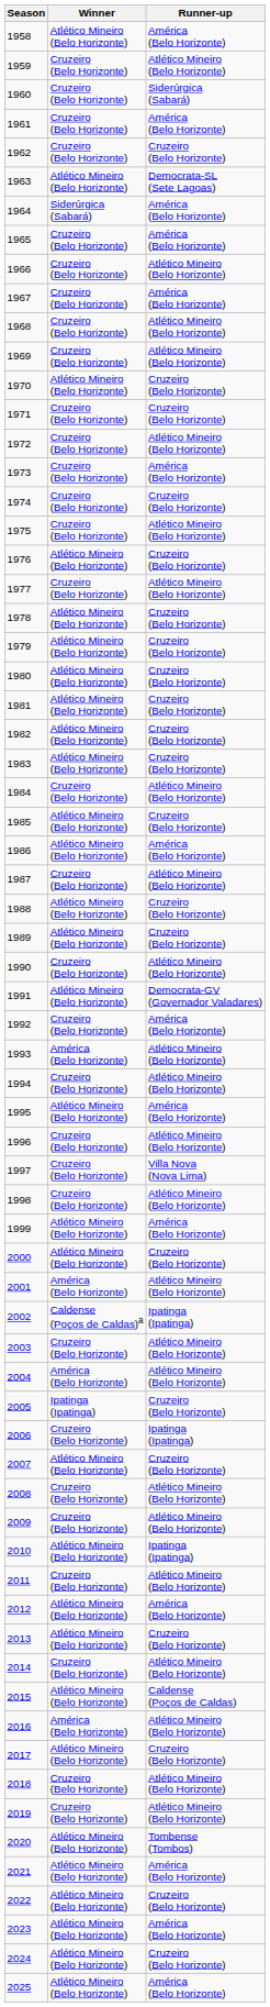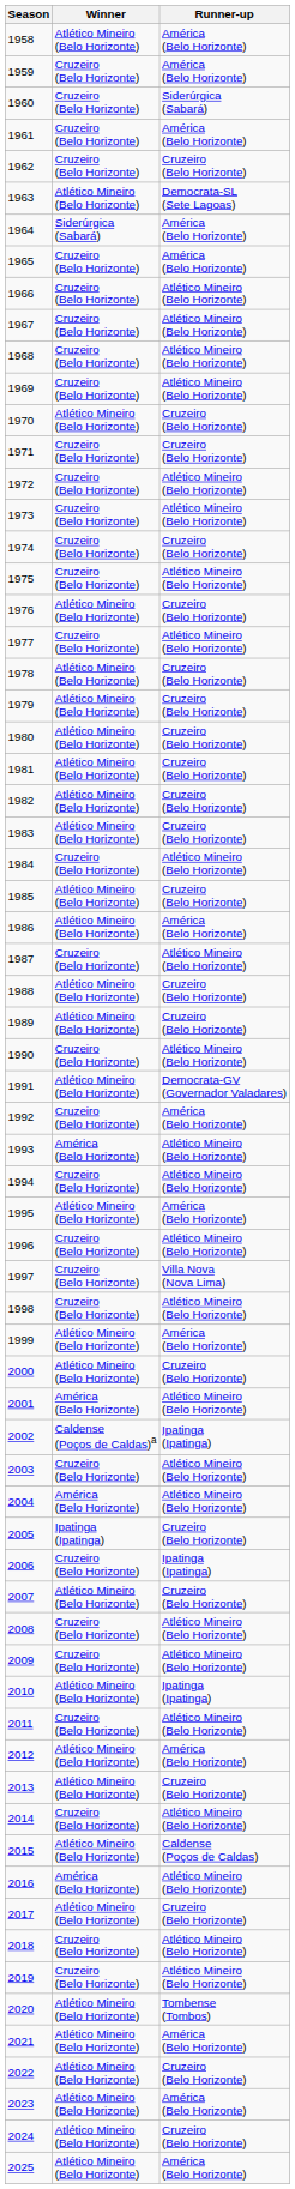 <table class="wikitable">
 <tr>
 <th>Season</th>
 <th>Winner</th>
 <th>Runner-up</th>
 </tr>
 <tr>
 <td>1958</td>
 <td><a href='#'>Atlético Mineiro</a> <br>(<a href='#'>Belo Horizonte</a>)</td>
 <td><a href='#'>América</a> <br>(<a href='#'>Belo Horizonte</a>)</td>
 </tr>
 <tr>
 <td>1959</td>
 <td><a href='#'>Cruzeiro</a> <br>(<a href='#'>Belo Horizonte</a>)</td>
-<td><a href='#'>Atlético Mineiro</a> <br>(<a href='#'>Belo Horizonte</a>)</td>
+<td><a href='#'>América</a> <br>(<a href='#'>Belo Horizonte</a>)</td>
 </tr>
 <tr>
 <td>1960</td>
 <td><a href='#'>Cruzeiro</a> <br>(<a href='#'>Belo Horizonte</a>)</td>
 <td><a href='#'>Siderúrgica</a> <br>(<a href='#'>Sabará</a>)</td>
 </tr>
 <tr>
 <td>1961</td>
 <td><a href='#'>Cruzeiro</a> <br>(<a href='#'>Belo Horizonte</a>)</td>
 <td><a href='#'>América</a> <br>(<a href='#'>Belo Horizonte</a>)</td>
 </tr>
 <tr>
 <td>1962</td>
 <td><a href='#'>Cruzeiro</a> <br>(<a href='#'>Belo Horizonte</a>)</td>
 <td><a href='#'>Cruzeiro</a> <br>(<a href='#'>Belo Horizonte</a>)</td>
 </tr>
 <tr>
 <td>1963</td>
 <td><a href='#'>Atlético Mineiro</a> <br>(<a href='#'>Belo Horizonte</a>)</td>
 <td><a href='#'>Democrata-SL</a> <br>(<a href='#'>Sete Lagoas</a>)</td>
 </tr>
 <tr>
 <td>1964</td>
 <td><a href='#'>Siderúrgica</a> <br>(<a href='#'>Sabará</a>)</td>
 <td><a href='#'>América</a> <br>(<a href='#'>Belo Horizonte</a>)</td>
 </tr>
 <tr>
 <td>1965</td>
 <td><a href='#'>Cruzeiro</a> <br>(<a href='#'>Belo Horizonte</a>)</td>
 <td><a href='#'>América</a> <br>(<a href='#'>Belo Horizonte</a>)</td>
 </tr>
 <tr>
 <td>1966</td>
 <td><a href='#'>Cruzeiro</a> <br>(<a href='#'>Belo Horizonte</a>)</td>
 <td><a href='#'>Atlético Mineiro</a> <br>(<a href='#'>Belo Horizonte</a>)</td>
 </tr>
 <tr>
 <td>1967</td>
 <td><a href='#'>Cruzeiro</a> <br>(<a href='#'>Belo Horizonte</a>)</td>
-<td><a href='#'>América</a> <br>(<a href='#'>Belo Horizonte</a>)</td>
+<td><a href='#'>Atlético Mineiro</a> <br>(<a href='#'>Belo Horizonte</a>)</td>
 </tr>
 <tr>
 <td>1968</td>
 <td><a href='#'>Cruzeiro</a> <br>(<a href='#'>Belo Horizonte</a>)</td>
 <td><a href='#'>Atlético Mineiro</a> <br>(<a href='#'>Belo Horizonte</a>)</td>
 </tr>
 <tr>
 <td>1969</td>
 <td><a href='#'>Cruzeiro</a> <br>(<a href='#'>Belo Horizonte</a>)</td>
 <td><a href='#'>Atlético Mineiro</a> <br>(<a href='#'>Belo Horizonte</a>)</td>
 </tr>
 <tr>
 <td>1970</td>
 <td><a href='#'>Atlético Mineiro</a> <br>(<a href='#'>Belo Horizonte</a>)</td>
 <td><a href='#'>Cruzeiro</a> <br>(<a href='#'>Belo Horizonte</a>)</td>
 </tr>
 <tr>
 <td>1971</td>
 <td><a href='#'>Cruzeiro</a> <br>(<a href='#'>Belo Horizonte</a>)</td>
 <td><a href='#'>Cruzeiro</a> <br>(<a href='#'>Belo Horizonte</a>)</td>
 </tr>
 <tr>
 <td>1972</td>
 <td><a href='#'>Cruzeiro</a> <br>(<a href='#'>Belo Horizonte</a>)</td>
 <td><a href='#'>Atlético Mineiro</a> <br>(<a href='#'>Belo Horizonte</a>)</td>
 </tr>
 <tr>
 <td>1973</td>
 <td><a href='#'>Cruzeiro</a> <br>(<a href='#'>Belo Horizonte</a>)</td>
-<td><a href='#'>América</a> <br>(<a href='#'>Belo Horizonte</a>)</td>
+<td><a href='#'>Atlético Mineiro</a> <br>(<a href='#'>Belo Horizonte</a>)</td>
 </tr>
 <tr>
 <td>1974</td>
 <td><a href='#'>Cruzeiro</a> <br>(<a href='#'>Belo Horizonte</a>)</td>
 <td><a href='#'>Cruzeiro</a> <br>(<a href='#'>Belo Horizonte</a>)</td>
 </tr>
 <tr>
 <td>1975</td>
 <td><a href='#'>Cruzeiro</a> <br>(<a href='#'>Belo Horizonte</a>)</td>
 <td><a href='#'>Atlético Mineiro</a> <br>(<a href='#'>Belo Horizonte</a>)</td>
 </tr>
 <tr>
 <td>1976</td>
 <td><a href='#'>Atlético Mineiro</a> <br>(<a href='#'>Belo Horizonte</a>)</td>
 <td><a href='#'>Cruzeiro</a> <br>(<a href='#'>Belo Horizonte</a>)</td>
 </tr>
 <tr>
 <td>1977</td>
 <td><a href='#'>Cruzeiro</a> <br>(<a href='#'>Belo Horizonte</a>)</td>
 <td><a href='#'>Atlético Mineiro</a> <br>(<a href='#'>Belo Horizonte</a>)</td>
 </tr>
 <tr>
 <td>1978</td>
 <td><a href='#'>Atlético Mineiro</a> <br>(<a href='#'>Belo Horizonte</a>)</td>
 <td><a href='#'>Cruzeiro</a> <br>(<a href='#'>Belo Horizonte</a>)</td>
 </tr>
 <tr>
 <td>1979</td>
 <td><a href='#'>Atlético Mineiro</a> <br>(<a href='#'>Belo Horizonte</a>)</td>
 <td><a href='#'>Cruzeiro</a> <br>(<a href='#'>Belo Horizonte</a>)</td>
 </tr>
 <tr>
 <td>1980</td>
 <td><a href='#'>Atlético Mineiro</a> <br>(<a href='#'>Belo Horizonte</a>)</td>
 <td><a href='#'>Cruzeiro</a> <br>(<a href='#'>Belo Horizonte</a>)</td>
 </tr>
 <tr>
 <td>1981</td>
 <td><a href='#'>Atlético Mineiro</a> <br>(<a href='#'>Belo Horizonte</a>)</td>
 <td><a href='#'>Cruzeiro</a> <br>(<a href='#'>Belo Horizonte</a>)</td>
 </tr>
 <tr>
 <td>1982</td>
 <td><a href='#'>Atlético Mineiro</a> <br>(<a href='#'>Belo Horizonte</a>)</td>
 <td><a href='#'>Cruzeiro</a> <br>(<a href='#'>Belo Horizonte</a>)</td>
 </tr>
 <tr>
 <td>1983</td>
 <td><a href='#'>Atlético Mineiro</a> <br>(<a href='#'>Belo Horizonte</a>)</td>
 <td><a href='#'>Cruzeiro</a> <br>(<a href='#'>Belo Horizonte</a>)</td>
 </tr>
 <tr>
 <td>1984</td>
 <td><a href='#'>Cruzeiro</a> <br>(<a href='#'>Belo Horizonte</a>)</td>
 <td><a href='#'>Atlético Mineiro</a> <br>(<a href='#'>Belo Horizonte</a>)</td>
 </tr>
 <tr>
 <td>1985</td>
 <td><a href='#'>Atlético Mineiro</a> <br>(<a href='#'>Belo Horizonte</a>)</td>
 <td><a href='#'>Cruzeiro</a> <br>(<a href='#'>Belo Horizonte</a>)</td>
 </tr>
 <tr>
 <td>1986</td>
 <td><a href='#'>Atlético Mineiro</a> <br>(<a href='#'>Belo Horizonte</a>)</td>
 <td><a href='#'>América</a> <br>(<a href='#'>Belo Horizonte</a>)</td>
 </tr>
 <tr>
 <td>1987</td>
 <td><a href='#'>Cruzeiro</a> <br>(<a href='#'>Belo Horizonte</a>)</td>
 <td><a href='#'>Atlético Mineiro</a> <br>(<a href='#'>Belo Horizonte</a>)</td>
 </tr>
 <tr>
 <td>1988</td>
 <td><a href='#'>Atlético Mineiro</a> <br>(<a href='#'>Belo Horizonte</a>)</td>
 <td><a href='#'>Cruzeiro</a> <br>(<a href='#'>Belo Horizonte</a>)</td>
 </tr>
 <tr>
 <td>1989</td>
 <td><a href='#'>Atlético Mineiro</a> <br>(<a href='#'>Belo Horizonte</a>)</td>
 <td><a href='#'>Cruzeiro</a> <br>(<a href='#'>Belo Horizonte</a>)</td>
 </tr>
 <tr>
 <td>1990</td>
 <td><a href='#'>Cruzeiro</a> <br>(<a href='#'>Belo Horizonte</a>)</td>
 <td><a href='#'>Atlético Mineiro</a> <br>(<a href='#'>Belo Horizonte</a>)</td>
 </tr>
 <tr>
 <td>1991</td>
 <td><a href='#'>Atlético Mineiro</a> <br>(<a href='#'>Belo Horizonte</a>)</td>
 <td><a href='#'>Democrata-GV</a> <br> (<a href='#'>Governador Valadares</a>)</td>
 </tr>
 <tr>
 <td>1992</td>
 <td><a href='#'>Cruzeiro</a> <br>(<a href='#'>Belo Horizonte</a>)</td>
 <td><a href='#'>América</a> <br>(<a href='#'>Belo Horizonte</a>)</td>
 </tr>
 <tr>
 <td>1993</td>
 <td><a href='#'>América</a> <br>(<a href='#'>Belo Horizonte</a>)</td>
 <td><a href='#'>Atlético Mineiro</a> <br>(<a href='#'>Belo Horizonte</a>)</td>
 </tr>
 <tr>
 <td>1994</td>
 <td><a href='#'>Cruzeiro</a> <br>(<a href='#'>Belo Horizonte</a>)</td>
 <td><a href='#'>Atlético Mineiro</a> <br>(<a href='#'>Belo Horizonte</a>)</td>
 </tr>
 <tr>
 <td>1995</td>
 <td><a href='#'>Atlético Mineiro</a> <br>(<a href='#'>Belo Horizonte</a>)</td>
 <td><a href='#'>América</a> <br>(<a href='#'>Belo Horizonte</a>)</td>
 </tr>
 <tr>
 <td>1996</td>
 <td><a href='#'>Cruzeiro</a> <br>(<a href='#'>Belo Horizonte</a>)</td>
 <td><a href='#'>Atlético Mineiro</a> <br>(<a href='#'>Belo Horizonte</a>)</td>
 </tr>
 <tr>
 <td>1997</td>
 <td><a href='#'>Cruzeiro</a> <br>(<a href='#'>Belo Horizonte</a>)</td>
 <td><a href='#'>Villa Nova</a> <br>(<a href='#'>Nova Lima</a>)</td>
 </tr>
 <tr>
 <td>1998</td>
 <td><a href='#'>Cruzeiro</a> <br>(<a href='#'>Belo Horizonte</a>)</td>
 <td><a href='#'>Atlético Mineiro</a> <br>(<a href='#'>Belo Horizonte</a>)</td>
 </tr>
 <tr>
 <td>1999</td>
 <td><a href='#'>Atlético Mineiro</a> <br>(<a href='#'>Belo Horizonte</a>)</td>
 <td><a href='#'>América</a> <br>(<a href='#'>Belo Horizonte</a>)</td>
 </tr>
 <tr>
 <td><a href='#'>2000</a></td>
 <td><a href='#'>Atlético Mineiro</a> <br>(<a href='#'>Belo Horizonte</a>)</td>
 <td><a href='#'>Cruzeiro</a> <br>(<a href='#'>Belo Horizonte</a>)</td>
 </tr>
 <tr>
 <td><a href='#'>2001</a></td>
 <td><a href='#'>América</a> <br>(<a href='#'>Belo Horizonte</a>)</td>
 <td><a href='#'>Atlético Mineiro</a> <br>(<a href='#'>Belo Horizonte</a>)</td>
 </tr>
 <tr>
 <td><a href='#'>2002</a></td>
 <td><a href='#'>Caldense</a> <br>(<a href='#'>Poços de Caldas</a>)<sup>a</sup></td>
 <td><a href='#'>Ipatinga</a> <br>(<a href='#'>Ipatinga</a>)</td>
 </tr>
 <tr>
 <td><a href='#'>2003</a></td>
 <td><a href='#'>Cruzeiro</a> <br>(<a href='#'>Belo Horizonte</a>)</td>
 <td><a href='#'>Atlético Mineiro</a> <br>(<a href='#'>Belo Horizonte</a>)</td>
 </tr>
 <tr>
 <td><a href='#'>2004</a></td>
 <td><a href='#'>América</a> <br>(<a href='#'>Belo Horizonte</a>)</td>
 <td><a href='#'>Atlético Mineiro</a> <br>(<a href='#'>Belo Horizonte</a>)</td>
 </tr>
 <tr>
 <td><a href='#'>2005</a></td>
 <td><a href='#'>Ipatinga</a> <br>(<a href='#'>Ipatinga</a>)</td>
 <td><a href='#'>Cruzeiro</a> <br>(<a href='#'>Belo Horizonte</a>)</td>
 </tr>
 <tr>
 <td><a href='#'>2006</a></td>
 <td><a href='#'>Cruzeiro</a> <br>(<a href='#'>Belo Horizonte</a>)</td>
 <td><a href='#'>Ipatinga</a> <br>(<a href='#'>Ipatinga</a>)</td>
 </tr>
 <tr>
 <td><a href='#'>2007</a></td>
 <td><a href='#'>Atlético Mineiro</a> <br>(<a href='#'>Belo Horizonte</a>)</td>
 <td><a href='#'>Cruzeiro</a> <br>(<a href='#'>Belo Horizonte</a>)</td>
 </tr>
 <tr>
 <td><a href='#'>2008</a></td>
 <td><a href='#'>Cruzeiro</a> <br>(<a href='#'>Belo Horizonte</a>)</td>
 <td><a href='#'>Atlético Mineiro</a> <br>(<a href='#'>Belo Horizonte</a>)</td>
 </tr>
 <tr>
 <td><a href='#'>2009</a></td>
 <td><a href='#'>Cruzeiro</a> <br>(<a href='#'>Belo Horizonte</a>)</td>
 <td><a href='#'>Atlético Mineiro</a> <br>(<a href='#'>Belo Horizonte</a>)</td>
 </tr>
 <tr>
 <td><a href='#'>2010</a></td>
 <td><a href='#'>Atlético Mineiro</a> <br>(<a href='#'>Belo Horizonte</a>)</td>
 <td><a href='#'>Ipatinga</a> <br>(<a href='#'>Ipatinga</a>)</td>
 </tr>
 <tr>
 <td><a href='#'>2011</a></td>
 <td><a href='#'>Cruzeiro</a> <br>(<a href='#'>Belo Horizonte</a>)</td>
 <td><a href='#'>Atlético Mineiro</a> <br>(<a href='#'>Belo Horizonte</a>)</td>
 </tr>
 <tr>
 <td><a href='#'>2012</a></td>
 <td><a href='#'>Atlético Mineiro</a> <br>(<a href='#'>Belo Horizonte</a>)</td>
 <td><a href='#'>América</a> <br>(<a href='#'>Belo Horizonte</a>)</td>
 </tr>
 <tr>
 <td><a href='#'>2013</a></td>
 <td><a href='#'>Atlético Mineiro</a> <br>(<a href='#'>Belo Horizonte</a>)</td>
 <td><a href='#'>Cruzeiro</a> <br>(<a href='#'>Belo Horizonte</a>)</td>
 </tr>
 <tr>
 <td><a href='#'>2014</a></td>
 <td><a href='#'>Cruzeiro</a> <br>(<a href='#'>Belo Horizonte</a>)</td>
 <td><a href='#'>Atlético Mineiro</a> <br>(<a href='#'>Belo Horizonte</a>)</td>
 </tr>
 <tr>
 <td><a href='#'>2015</a></td>
 <td><a href='#'>Atlético Mineiro</a> <br>(<a href='#'>Belo Horizonte</a>)</td>
 <td><a href='#'>Caldense</a> <br>(<a href='#'>Poços de Caldas</a>)</td>
 </tr>
 <tr>
 <td><a href='#'>2016</a></td>
 <td><a href='#'>América</a> <br>(<a href='#'>Belo Horizonte</a>)</td>
 <td><a href='#'>Atlético Mineiro</a> <br>(<a href='#'>Belo Horizonte</a>)</td>
 </tr>
 <tr>
 <td><a href='#'>2017</a></td>
 <td><a href='#'>Atlético Mineiro</a> <br>(<a href='#'>Belo Horizonte</a>)</td>
 <td><a href='#'>Cruzeiro</a> <br>(<a href='#'>Belo Horizonte</a>)</td>
 </tr>
 <tr>
 <td><a href='#'>2018</a></td>
 <td><a href='#'>Cruzeiro</a> <br>(<a href='#'>Belo Horizonte</a>)</td>
 <td><a href='#'>Atlético Mineiro</a> <br>(<a href='#'>Belo Horizonte</a>)</td>
 </tr>
 <tr>
 <td><a href='#'>2019</a></td>
 <td><a href='#'>Cruzeiro</a> <br>(<a href='#'>Belo Horizonte</a>)</td>
 <td><a href='#'>Atlético Mineiro</a> <br>(<a href='#'>Belo Horizonte</a>)</td>
 </tr>
 <tr>
 <td><a href='#'>2020</a></td>
 <td><a href='#'>Atlético Mineiro</a> <br>(<a href='#'>Belo Horizonte</a>)</td>
 <td><a href='#'>Tombense</a> <br>(<a href='#'>Tombos</a>)</td>
 </tr>
 <tr>
 <td><a href='#'>2021</a></td>
 <td><a href='#'>Atlético Mineiro</a> <br>(<a href='#'>Belo Horizonte</a>)</td>
 <td><a href='#'>América</a> <br>(<a href='#'>Belo Horizonte</a>)</td>
 </tr>
 <tr>
 <td><a href='#'>2022</a></td>
 <td><a href='#'>Atlético Mineiro</a> <br>(<a href='#'>Belo Horizonte</a>)</td>
 <td><a href='#'>Cruzeiro</a> <br>(<a href='#'>Belo Horizonte</a>)</td>
 </tr>
 <tr>
 <td><a href='#'>2023</a></td>
 <td><a href='#'>Atlético Mineiro</a> <br>(<a href='#'>Belo Horizonte</a>)</td>
 <td><a href='#'>América</a> <br>(<a href='#'>Belo Horizonte</a>)</td>
 </tr>
 <tr>
 <td><a href='#'>2024</a></td>
 <td><a href='#'>Atlético Mineiro</a> <br>(<a href='#'>Belo Horizonte</a>)</td>
 <td><a href='#'>Cruzeiro</a> <br>(<a href='#'>Belo Horizonte</a>)</td>
 </tr>
 <tr>
 <td><a href='#'>2025</a></td>
 <td><a href='#'>Atlético Mineiro</a> <br>(<a href='#'>Belo Horizonte</a>)</td>
 <td><a href='#'>América</a> <br>(<a href='#'>Belo Horizonte</a>)</td>
 </tr>
 </table>
